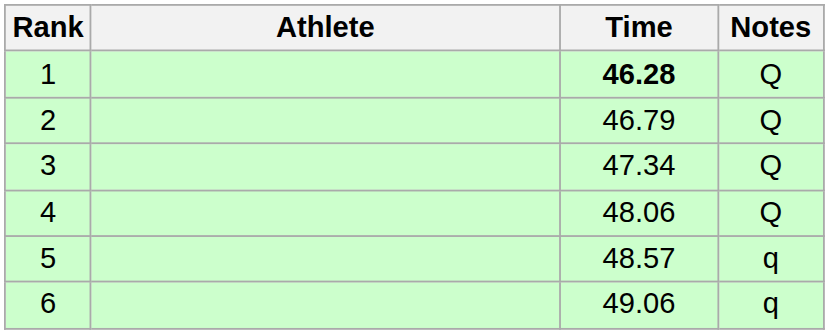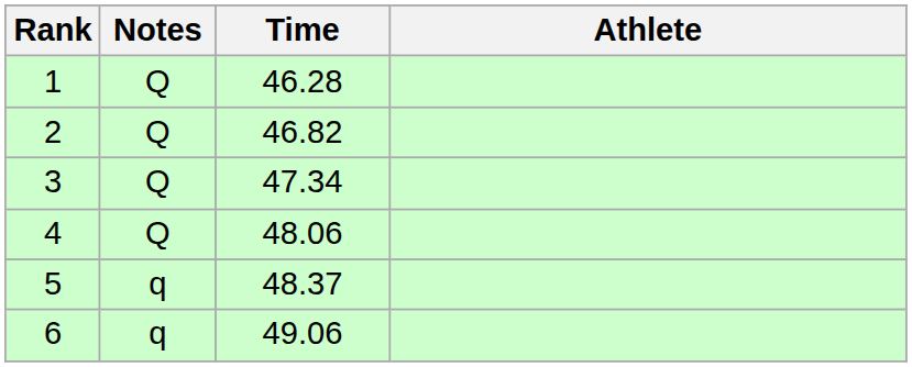 <table class="wikitable" style="text-align:center">
 <tr>
 <th width=40>Rank</th>
+<th width=50>Notes</th>
+<th width=80>Time</th>
 <th width=250>Athlete</th>
-<th width=80>Time</th>
-<th width=50>Notes</th>
 </tr>
 <tr bgcolor=ccffcc>
 <td>1</td>
+<td>Q</td>
+<td>46.28</td>
 <td align=left></td>
-<td><strong>46.28</strong></td>
-<td>Q</td>
 </tr>
 <tr bgcolor=ccffcc>
 <td>2</td>
+<td>Q</td>
+<td>46.82</td>
 <td align=left></td>
-<td>46.79</td>
-<td>Q</td>
 </tr>
 <tr bgcolor=ccffcc>
 <td>3</td>
+<td>Q</td>
+<td>47.34</td>
 <td align=left></td>
-<td>47.34</td>
-<td>Q</td>
 </tr>
 <tr bgcolor=ccffcc>
 <td>4</td>
+<td>Q</td>
+<td>48.06</td>
 <td align=left></td>
-<td>48.06</td>
-<td>Q</td>
 </tr>
 <tr bgcolor=ccffcc>
 <td>5</td>
+<td>q</td>
+<td>48.37</td>
 <td align=left></td>
-<td>48.57</td>
-<td>q</td>
 </tr>
 <tr bgcolor=ccffcc>
 <td>6</td>
+<td>q</td>
+<td>49.06</td>
 <td align=left></td>
-<td>49.06</td>
-<td>q</td>
 </tr>
 </table>
